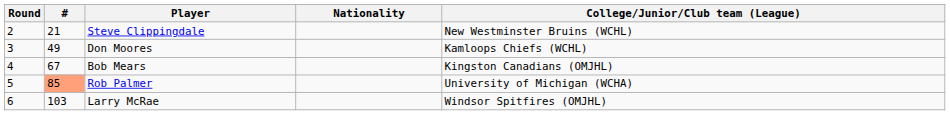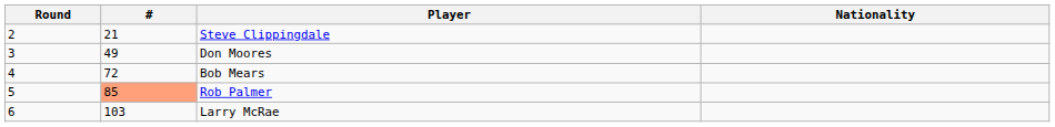 <table class="wikitable">
 <tr align="center">
 <th bgcolor="#DDDDFF" width="4.0%">Round</th>
 <th bgcolor="#DDDDFF" width="4.0%">#</th>
 <th bgcolor="#DDDDFF" width="21.0%">Player</th>
 <th bgcolor="#DDDDFF" width="14.5%">Nationality</th>
-<th bgcolor="#DDDDFF" width="50.0%">College/Junior/Club team (League)</th>
 </tr>
 <tr>
 <td>2</td>
 <td>21</td>
 <td><a href='#'>Steve Clippingdale</a></td>
 <td></td>
-<td>New Westminster Bruins (WCHL)</td>
 </tr>
 <tr>
 <td>3</td>
 <td>49</td>
 <td>Don Moores</td>
 <td></td>
-<td>Kamloops Chiefs (WCHL)</td>
 </tr>
 <tr>
 <td>4</td>
-<td>67</td>
+<td>72</td>
 <td>Bob Mears</td>
 <td></td>
-<td>Kingston Canadians (OMJHL)</td>
 </tr>
 <tr>
 <td>5</td>
 <td style="background: lightsalmon;">85</td>
 <td><a href='#'>Rob Palmer</a></td>
 <td></td>
-<td>University of Michigan (WCHA)</td>
 </tr>
 <tr>
 <td>6</td>
 <td>103</td>
 <td>Larry McRae</td>
 <td></td>
-<td>Windsor Spitfires (OMJHL)</td>
 </tr>
 </table>
